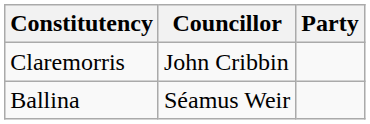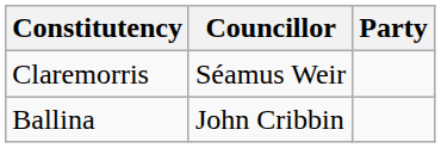 <table class="wikitable">
 <tr>
 <th>Constitutency</th>
 <th>Councillor</th>
 <th colspan="2">Party</th>
 </tr>
 <tr>
 <td>Claremorris</td>
-<td>John Cribbin</td>
+<td>Séamus Weir</td>
 <td></td>
 </tr>
 <tr>
 <td>Ballina</td>
-<td>Séamus Weir</td>
+<td>John Cribbin</td>
 <td></td>
 </tr>
 </table>
